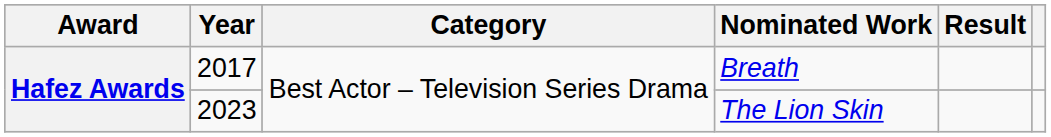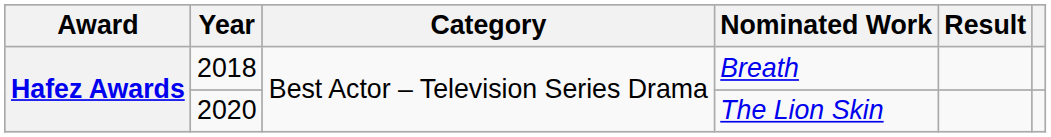 <table class="wikitable sortable plainrowheaders">
 <tr>
 <th scope="col">Award</th>
 <th scope="col">Year</th>
 <th scope="col">Category</th>
 <th scope="col">Nominated Work</th>
 <th scope="col">Result</th>
 <th scope="col" class="unsortable"></th>
 </tr>
 <tr>
 <th scope="row" rowspan="2"><a href='#'>Hafez Awards</a></th>
-<td>2017</td>
+<td>2018</td>
 <td rowspan="2">Best Actor – Television Series Drama</td>
 <td><em><a href='#'>Breath</a></em></td>
 <td></td>
 <td></td>
 </tr>
 <tr>
-<td>2023</td>
+<td>2020</td>
 <td><em><a href='#'>The Lion Skin</a></em></td>
 <td></td>
 <td></td>
 </tr>
 </table>
